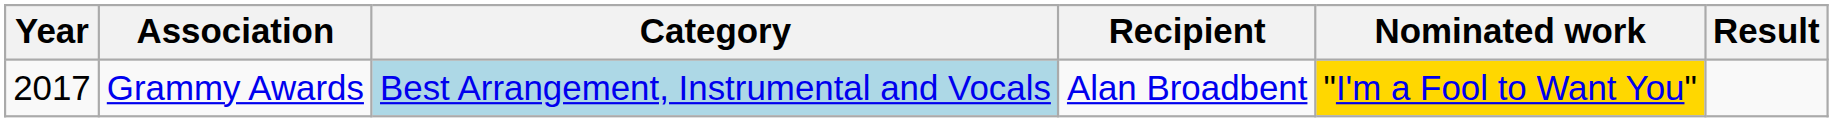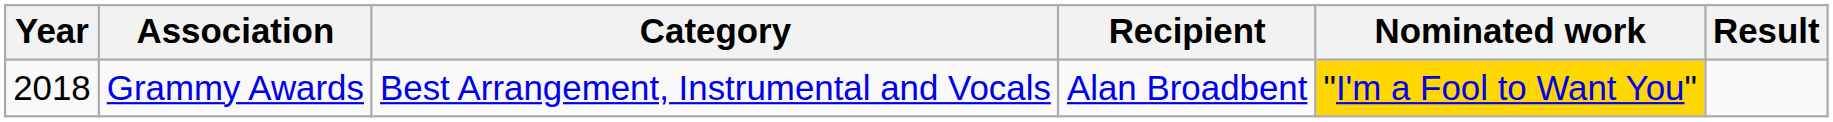 <table class="wikitable">
 <tr align="center">
 <th style="font-weight: bold;">Year</th>
 <th style="font-weight: bold;">Association</th>
 <th style="font-weight: bold;">Category</th>
 <th style="font-weight: bold;">Recipient</th>
 <th style="font-weight: bold;">Nominated work</th>
 <th style="font-weight: bold;">Result</th>
 </tr>
 <tr>
-<td>2017</td>
+<td>2018</td>
 <td><a href='#'>Grammy Awards</a></td>
-<td style="background: lightblue;"><a href='#'>Best Arrangement, Instrumental and Vocals</a></td>
+<td><a href='#'>Best Arrangement, Instrumental and Vocals</a></td>
 <td><a href='#'>Alan Broadbent</a></td>
 <td style="background: gold;">"<a href='#'>I'm a Fool to Want You</a>"</td>
 <td></td>
 </tr>
 </table>
